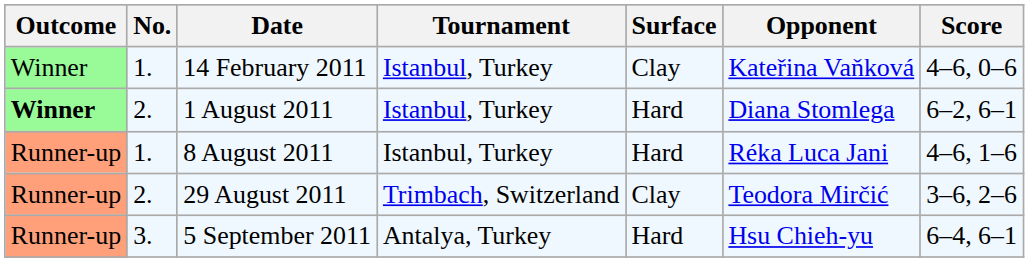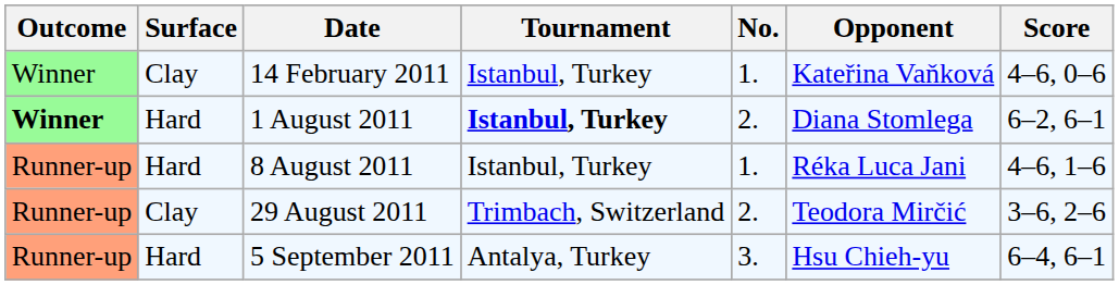 <table class="sortable wikitable" style=font-size:97%>
 <tr>
 <th>Outcome</th>
-<th>No.</th>
+<th>Surface</th>
 <th>Date</th>
 <th>Tournament</th>
-<th>Surface</th>
+<th>No.</th>
 <th>Opponent</th>
 <th class="unsortable">Score</th>
 </tr>
 <tr style="background:#f0f8ff;">
 <td style="background:#98fb98;">Winner</td>
-<td>1.</td>
+<td>Clay</td>
 <td>14 February 2011</td>
 <td><a href='#'>Istanbul</a>, Turkey</td>
-<td>Clay</td>
+<td>1.</td>
 <td> <a href='#'>Kateřina Vaňková</a></td>
 <td>4–6, 0–6</td>
 </tr>
 <tr style="background:#f0f8ff;">
 <td style="background:#98fb98;"><strong>Winner</strong></td>
+<td>Hard</td>
+<td>1 August 2011</td>
+<td><strong><a href='#'>Istanbul</a>, Turkey</strong></td>
 <td>2.</td>
-<td>1 August 2011</td>
-<td><a href='#'>Istanbul</a>, Turkey</td>
-<td>Hard</td>
 <td> <a href='#'>Diana Stomlega</a></td>
 <td>6–2, 6–1</td>
 </tr>
 <tr style="background:#f0f8ff;">
 <td style="background:#ffa07a;">Runner-up</td>
-<td>1.</td>
+<td>Hard</td>
 <td>8 August 2011</td>
 <td>Istanbul, Turkey</td>
-<td>Hard</td>
+<td>1.</td>
 <td> <a href='#'>Réka Luca Jani</a></td>
 <td>4–6, 1–6</td>
 </tr>
 <tr style="background:#f0f8ff;">
 <td style="background:#ffa07a;">Runner-up</td>
-<td>2.</td>
+<td>Clay</td>
 <td>29 August 2011</td>
 <td><a href='#'>Trimbach</a>, Switzerland</td>
-<td>Clay</td>
+<td>2.</td>
 <td> <a href='#'>Teodora Mirčić</a></td>
 <td>3–6, 2–6</td>
 </tr>
 <tr style="background:#f0f8ff;">
 <td style="background:#ffa07a;">Runner-up</td>
-<td>3.</td>
+<td>Hard</td>
 <td>5 September 2011</td>
 <td>Antalya, Turkey</td>
-<td>Hard</td>
+<td>3.</td>
 <td> <a href='#'>Hsu Chieh-yu</a></td>
 <td>6–4, 6–1</td>
 </tr>
 </table>
